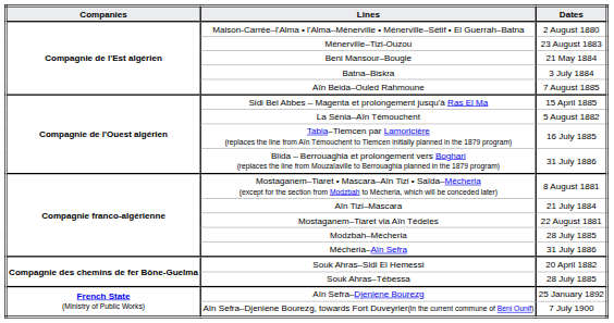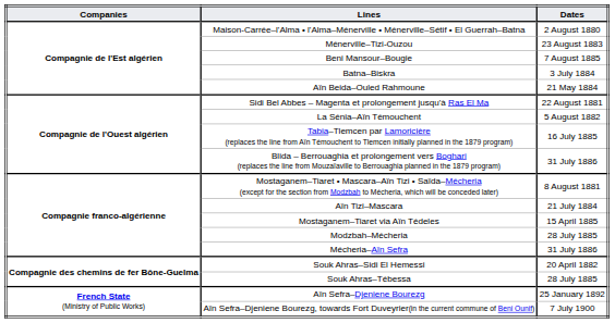 <table class="wikitable center" style="border:4px double black; text-align:center; background-color: white ; font-size: 80% ;">
 <tr style="background-color: #EAECF0;">
 <td style="border-right:2px solid black; "><strong>Companies</strong></td>
 <td style="border-right:2px solid black; "><strong>Lines</strong></td>
 <td style="border-right:2px solid black; "><strong>Dates</strong></td>
 </tr>
 <tr style="border-top :2px solid black;">
 <td rowspan="5"><strong>Compagnie de l'Est algérien</strong></td>
 <td style="border-left :2px solid black;">Maison-Carrée–l'Alma • l'Alma–Ménerville • Ménerville–Sétif • El Guerrah–Batna</td>
 <td style="border-left :2px solid black;">2 August 1880</td>
 </tr>
 <tr>
 <td style="border-left :2px solid black;">Ménerville–Tizi-Ouzou</td>
 <td style="border-left :2px solid black;">23 August 1883</td>
 </tr>
 <tr>
 <td style="border-left :2px solid black;">Beni Mansour–Bougie</td>
-<td style="border-left :2px solid black;">21 May 1884</td>
+<td style="border-left :2px solid black;">7 August 1885</td>
 </tr>
 <tr>
 <td style="border-left :2px solid black;">Batna–Biskra</td>
 <td style="border-left :2px solid black;">3 July 1884</td>
 </tr>
 <tr>
 <td style="border-left :2px solid black;">Aïn Beida–Ouled Rahmoune</td>
-<td style="border-left :2px solid black;">7 August 1885</td>
+<td style="border-left :2px solid black;">21 May 1884</td>
 </tr>
 <tr style="border-top :2px solid black;">
 <td rowspan="4"><strong>Compagnie de l'Ouest algérien</strong></td>
 <td style="border-left :2px solid black;">Sidi Bel Abbes – Magenta et prolongement jusqu'à <a href='#'>Ras El Ma</a></td>
-<td style="border-left :2px solid black;">15 April 1885</td>
+<td style="border-left :2px solid black;">22 August 1881</td>
 </tr>
 <tr>
 <td style="border-left :2px solid black;">La Sénia–Aïn Témouchent</td>
 <td style="border-left :2px solid black;">5 August 1882</td>
 </tr>
 <tr>
 <td style="border-left :2px solid black;"><a href='#'>Tabia</a>–Tlemcen par <a href='#'>Lamoricière</a><br><small>(replaces the line from Aïn Témouchent to Tlemcen initially planned in the 1879 program)</small></td>
 <td style="border-left :2px solid black;">16 July 1885</td>
 </tr>
 <tr>
 <td style="border-left :2px solid black;">Blida – Berrouaghia et prolongement vers <a href='#'>Boghari</a><br><small>(replaces the line from Mouzaïaville to Berrouaghia planned in the 1879 program)</small></td>
 <td style="border-left :2px solid black;">31 July 1886</td>
 </tr>
 <tr style="border-top :2px solid black;">
 <td rowspan="5"><strong>Compagnie franco-algérienne</strong></td>
 <td style="border-left :2px solid black;">Mostaganem–Tiaret • Mascara–Aïn Tizi • Saïda–<a href='#'>Mécheria</a><br><small>(except for the section from <a href='#'>Modzbah</a> to Mécheria, which will be conceded later)</small></td>
 <td style="border-left :2px solid black;">8 August 1881</td>
 </tr>
 <tr>
 <td style="border-left :2px solid black;">Aïn Tizi–Mascara</td>
 <td style="border-left :2px solid black;">21 July 1884</td>
 </tr>
 <tr>
 <td style="border-left :2px solid black;">Mostaganem–Tiaret via Aïn Tédeles</td>
-<td style="border-left :2px solid black;">22 August 1881</td>
+<td style="border-left :2px solid black;">15 April 1885</td>
 </tr>
 <tr>
 <td style="border-left :2px solid black;">Modzbah–Mécheria</td>
 <td style="border-left :2px solid black;">28 July 1885</td>
 </tr>
 <tr>
 <td style="border-left :2px solid black;">Mécheria–<a href='#'>Aïn Sefra</a></td>
 <td style="border-left :2px solid black;">31 July 1886</td>
 </tr>
 <tr style="border-top :2px solid black;">
 <td rowspan="2"><strong>Compagnie des chemins de fer Bône-Guelma</strong></td>
 <td style="border-left :2px solid black;">Souk Ahras–Sidi El Hemessi</td>
 <td style="border-left :2px solid black;">20 April 1882</td>
 </tr>
 <tr>
 <td style="border-left :2px solid black;">Souk Ahras–Tébessa</td>
 <td style="border-left :2px solid black;">28 July 1885</td>
 </tr>
 <tr style="border-top :2px solid black;">
 <td rowspan="2"><strong><a href='#'>French State</a></strong><br><small>(Ministry of Public Works)</small></td>
 <td style="border-left :2px solid black;">Aïn Sefra–<a href='#'>Djeniene Bourezg</a></td>
 <td style="border-left :2px solid black;">25 January 1892</td>
 </tr>
 <tr>
 <td style="border-left :2px solid black;">Aïn Sefra–Djeniene Bourezg, towards Fort Duveyrier<small>(in the current commune of <a href='#'>Beni Ounif</a>)</small></td>
 <td style="border-left :2px solid black;">7 July 1900</td>
 </tr>
 </table>
